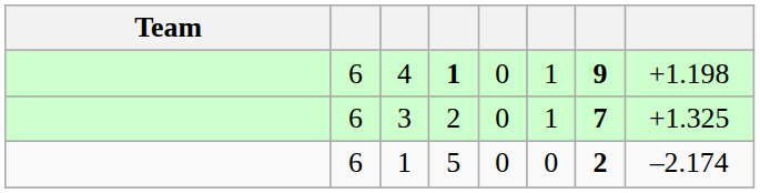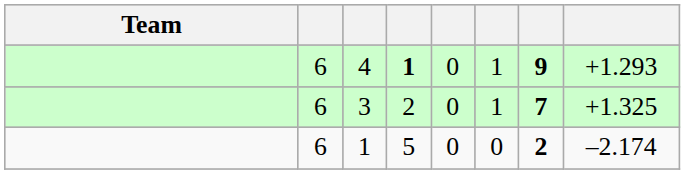 <table class="wikitable" style="text-align:center">
 <tr>
 <th style="width:175px;">Team</th>
 <th style="width:20px;"></th>
 <th style="width:20px;"></th>
 <th style="width:20px;"></th>
 <th style="width:20px;"></th>
 <th style="width:20px;"></th>
 <th style="width:20px;"></th>
 <th style="width:65px;"></th>
 </tr>
 <tr style="background:#cfc">
 <td style="text-align:left"></td>
 <td>6</td>
 <td>4</td>
 <td><strong>1</strong></td>
 <td>0</td>
 <td>1</td>
 <td><strong>9</strong></td>
-<td>+1.198</td>
+<td>+1.293</td>
 </tr>
 <tr style="background:#cfc">
 <td style="text-align:left"></td>
 <td>6</td>
 <td>3</td>
 <td>2</td>
 <td>0</td>
 <td>1</td>
 <td><strong>7</strong></td>
 <td>+1.325</td>
 </tr>
 <tr>
 <td style="text-align:left"></td>
 <td>6</td>
 <td>1</td>
 <td>5</td>
 <td>0</td>
 <td>0</td>
 <td><strong>2</strong></td>
 <td>–2.174</td>
 </tr>
 </table>
